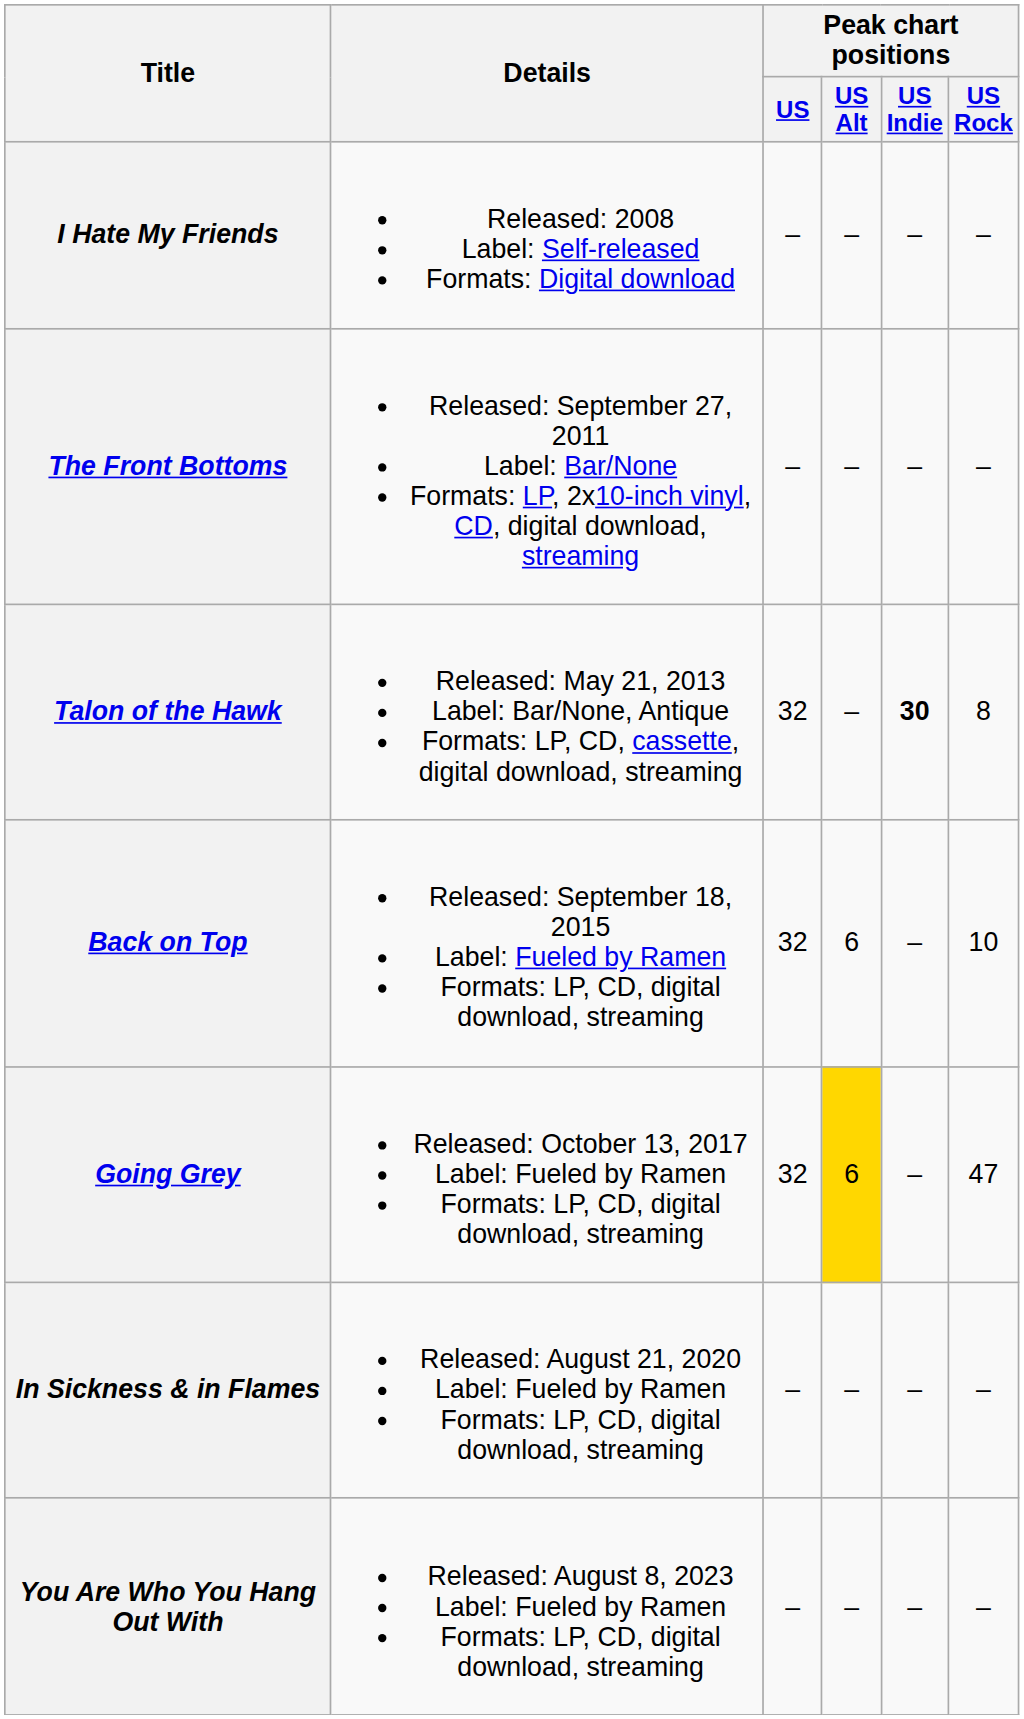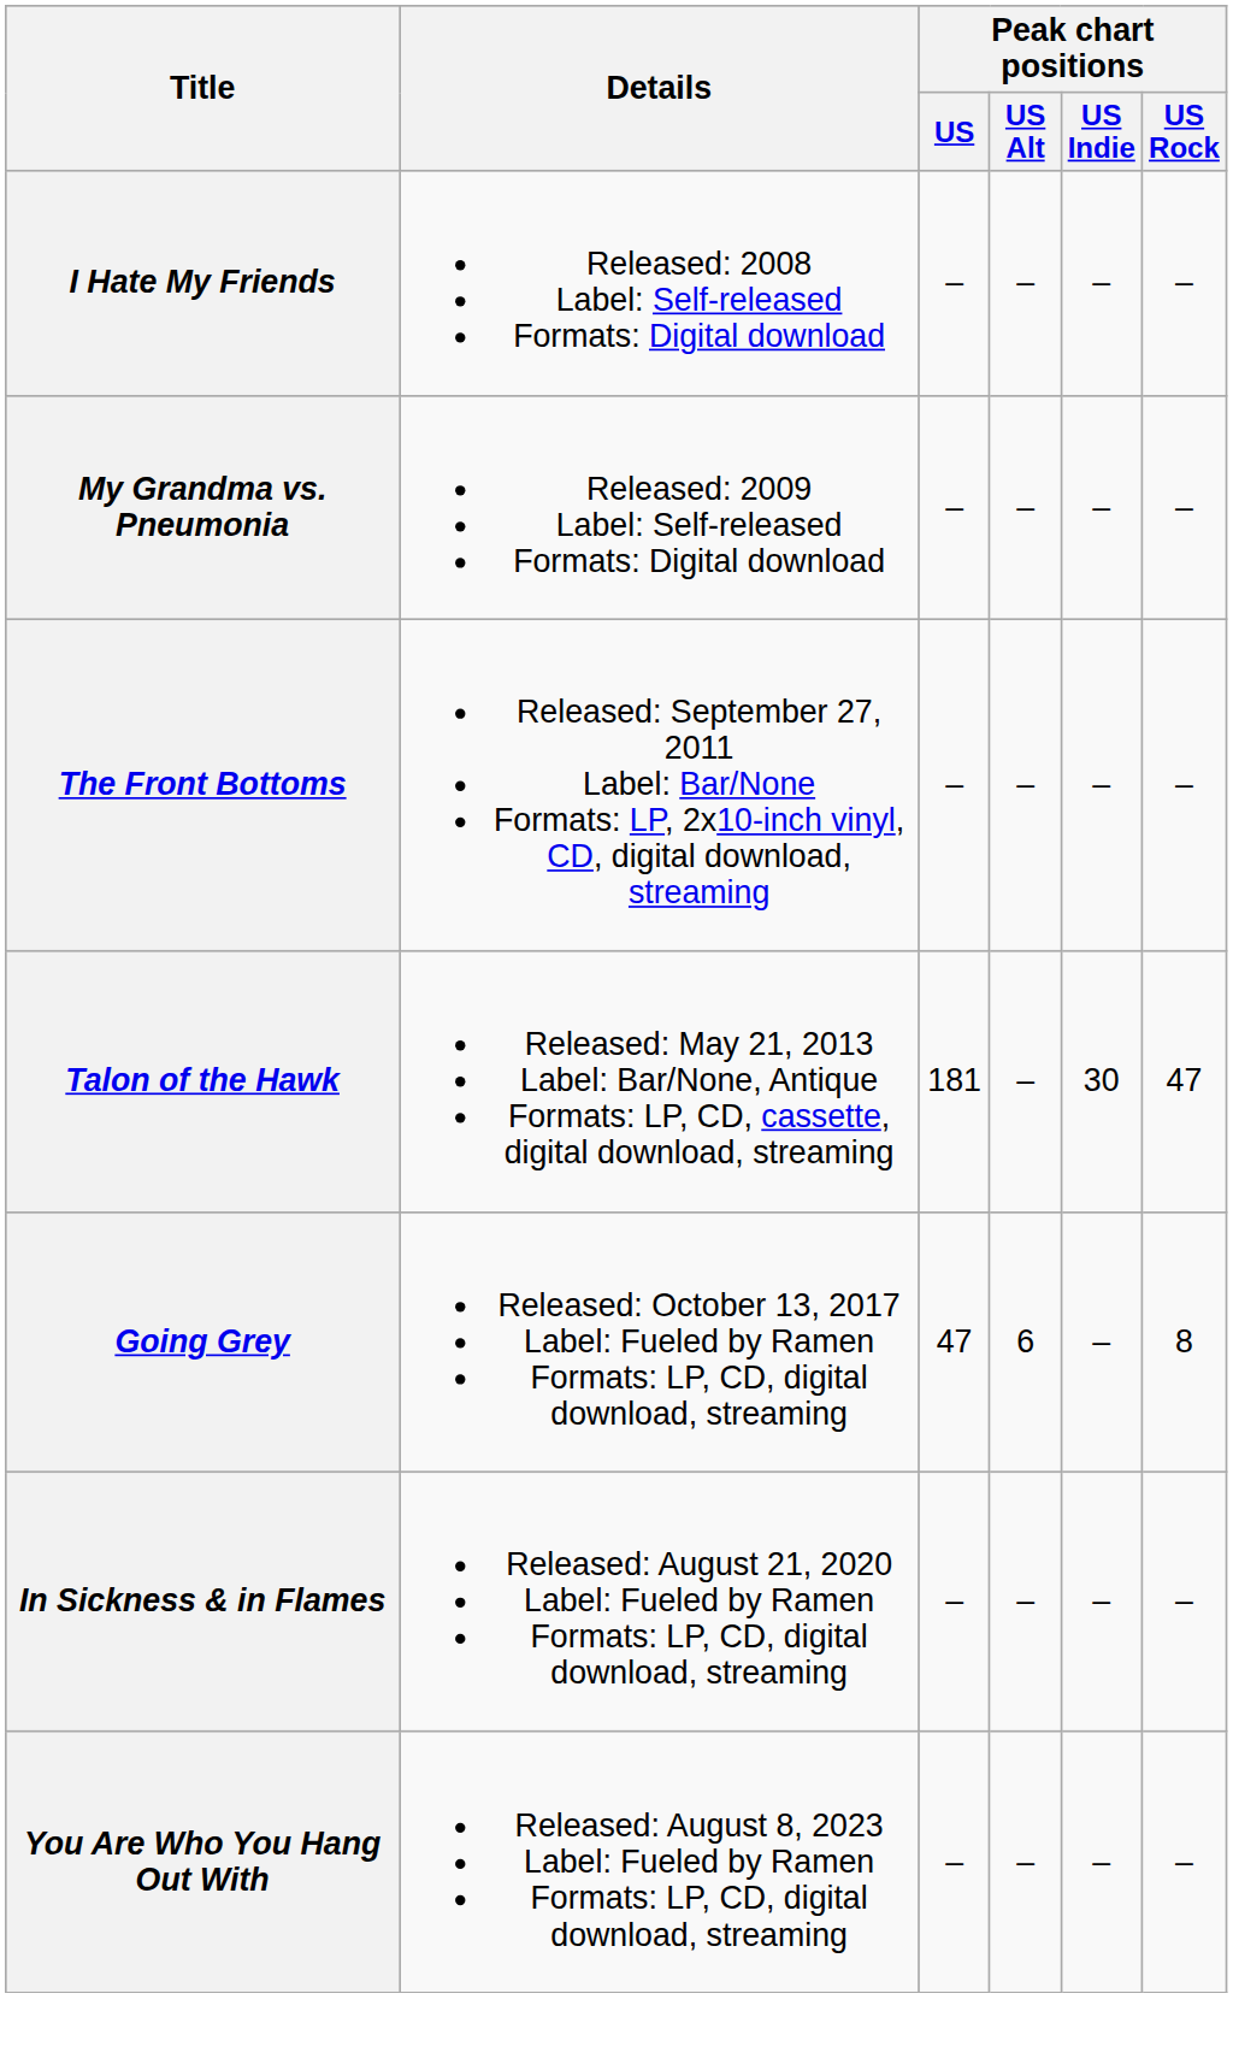 <table class="wikitable plainrowheaders" style="text-align:center;" border="1">
 <tr>
 <th scope="col" rowspan="2" style="width:12em;">Title</th>
 <th scope="col" rowspan="2" style="width:16em;">Details</th>
 <th scope="col" colspan="4">Peak chart positions</th>
 </tr>
 <tr>
 <th scope="col" style="width:2em;font-size:90%;"><a href='#'>US</a><br></th>
 <th scope="col" style="width:2em;font-size:90%;"><a href='#'>US<br>Alt</a><br></th>
 <th scope="col" style="width:2em;font-size:90%;"><a href='#'>US<br>Indie</a><br></th>
 <th scope="col" style="width:2em;font-size:90%;"><a href='#'>US<br>Rock</a><br></th>
 </tr>
 <tr>
 <th scope="row"><em>I Hate My Friends</em></th>
 <td><br><ul><li>Released: 2008</li><li>Label: <a href='#'>Self-released</a></li><li>Formats: <a href='#'>Digital download</a></li></ul></td>
 <td>–</td>
 <td>–</td>
 <td>–</td>
 <td>–</td>
 </tr>
 <tr>
+<th scope="row"><em>My Grandma vs. Pneumonia</em></th>
+<td><br><ul><li>Released: 2009</li><li>Label: Self-released</li><li>Formats: Digital download</li></ul></td>
+<td>–</td>
+<td>–</td>
+<td>–</td>
+<td>–</td>
+</tr>
+<tr>
 <th scope="row"><em><a href='#'>The Front Bottoms</a></em></th>
 <td><br><ul><li>Released: September 27, 2011</li><li>Label: <a href='#'>Bar/None</a></li><li>Formats: <a href='#'>LP</a>, 2x<a href='#'>10-inch vinyl</a>, <a href='#'>CD</a>, digital download, <a href='#'>streaming</a></li></ul></td>
 <td>–</td>
 <td>–</td>
 <td>–</td>
 <td>–</td>
 </tr>
 <tr>
 <th scope="row"><em><a href='#'>Talon of the Hawk</a></em></th>
 <td><br><ul><li>Released: May 21, 2013</li><li>Label: Bar/None, Antique</li><li>Formats: LP, CD, <a href='#'>cassette</a>, digital download, streaming</li></ul></td>
-<td>32</td>
+<td>181</td>
 <td>–</td>
-<td><strong>30</strong></td>
-<td>8</td>
-</tr>
-<tr>
-<th scope="row"><em><a href='#'>Back on Top</a></em></th>
-<td><br><ul><li>Released: September 18, 2015</li><li>Label: <a href='#'>Fueled by Ramen</a></li><li>Formats: LP, CD, digital download, streaming</li></ul></td>
-<td>32</td>
-<td>6</td>
-<td>–</td>
-<td>10</td>
+<td>30</td>
+<td>47</td>
 </tr>
 <tr>
 <th scope="row"><em><a href='#'>Going Grey</a></em></th>
 <td><br><ul><li>Released: October 13, 2017</li><li>Label: Fueled by Ramen</li><li>Formats: LP, CD, digital download, streaming</li></ul></td>
-<td>32</td>
-<td style="background: gold;">6</td>
+<td>47</td>
+<td>6</td>
 <td>–</td>
-<td>47</td>
+<td>8</td>
 </tr>
 <tr>
 <th scope="row"><em>In Sickness & in Flames</em></th>
 <td><br><ul><li>Released: August 21, 2020</li><li>Label: Fueled by Ramen</li><li>Formats: LP, CD, digital download, streaming</li></ul></td>
 <td>–</td>
 <td>–</td>
 <td>–</td>
 <td>–</td>
 </tr>
 <tr>
 <th scope="row"><em>You Are Who You Hang Out With</em></th>
 <td><br><ul><li>Released: August 8, 2023</li><li>Label: Fueled by Ramen</li><li>Formats: LP, CD, digital download, streaming</li></ul></td>
 <td>–</td>
 <td>–</td>
 <td>–</td>
 <td>–</td>
 </tr>
 </table>
